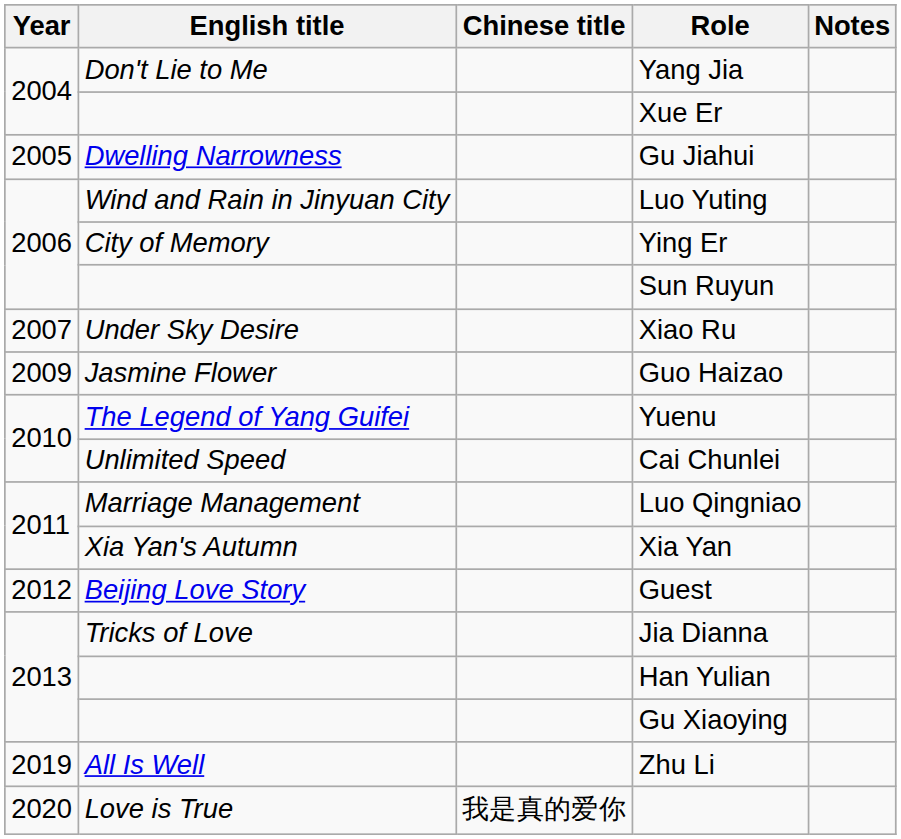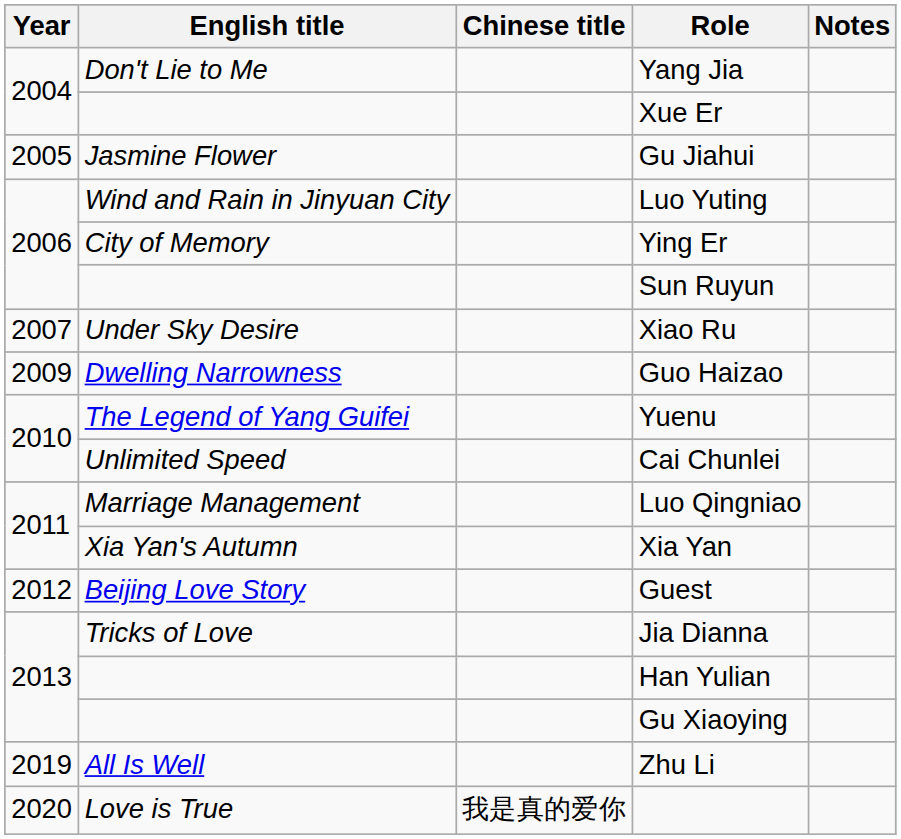 <table class="wikitable">
 <tr>
 <th>Year</th>
 <th>English title</th>
 <th>Chinese title</th>
 <th>Role</th>
 <th>Notes</th>
 </tr>
 <tr>
 <td rowspan=2>2004</td>
 <td><em>Don't Lie to Me</em></td>
 <td></td>
 <td>Yang Jia</td>
 <td></td>
 </tr>
 <tr>
 <td></td>
 <td></td>
 <td>Xue Er</td>
 <td></td>
 </tr>
 <tr>
 <td>2005</td>
-<td><em><a href='#'>Dwelling Narrowness</a></em></td>
+<td><em>Jasmine Flower</em></td>
 <td></td>
 <td>Gu Jiahui</td>
 <td></td>
 </tr>
 <tr>
 <td rowspan=3>2006</td>
 <td><em>Wind and Rain in Jinyuan City</em></td>
 <td></td>
 <td>Luo Yuting</td>
 <td></td>
 </tr>
 <tr>
 <td><em>City of Memory</em></td>
 <td></td>
 <td>Ying Er</td>
 <td></td>
 </tr>
 <tr>
 <td></td>
 <td></td>
 <td>Sun Ruyun</td>
 <td></td>
 </tr>
 <tr>
 <td>2007</td>
 <td><em>Under Sky Desire</em></td>
 <td></td>
 <td>Xiao Ru</td>
 <td></td>
 </tr>
 <tr>
 <td>2009</td>
-<td><em>Jasmine Flower</em></td>
+<td><em><a href='#'>Dwelling Narrowness</a></em></td>
 <td></td>
 <td>Guo Haizao</td>
 <td></td>
 </tr>
 <tr>
 <td rowspan=2>2010</td>
 <td><em><a href='#'>The Legend of Yang Guifei</a></em></td>
 <td></td>
 <td>Yuenu</td>
 <td></td>
 </tr>
 <tr>
 <td><em>Unlimited Speed</em></td>
 <td></td>
 <td>Cai Chunlei</td>
 <td></td>
 </tr>
 <tr>
 <td rowspan=2>2011</td>
 <td><em>Marriage Management</em></td>
 <td></td>
 <td>Luo Qingniao</td>
 <td></td>
 </tr>
 <tr>
 <td><em>Xia Yan's Autumn</em></td>
 <td></td>
 <td>Xia Yan</td>
 <td></td>
 </tr>
 <tr>
 <td>2012</td>
 <td><em><a href='#'>Beijing Love Story</a></em></td>
 <td></td>
 <td>Guest</td>
 <td></td>
 </tr>
 <tr>
 <td rowspan=3>2013</td>
 <td><em>Tricks of Love</em></td>
 <td></td>
 <td>Jia Dianna</td>
 <td></td>
 </tr>
 <tr>
 <td></td>
 <td></td>
 <td>Han Yulian</td>
 <td></td>
 </tr>
 <tr>
 <td></td>
 <td></td>
 <td>Gu Xiaoying</td>
 <td></td>
 </tr>
 <tr>
 <td>2019</td>
 <td><em><a href='#'>All Is Well</a></em></td>
 <td></td>
 <td>Zhu Li</td>
 <td></td>
 </tr>
 <tr>
 <td>2020</td>
 <td><em>Love is True</em></td>
 <td>我是真的爱你</td>
 <td></td>
 <td></td>
 </tr>
 </table>
